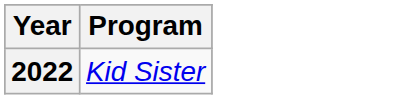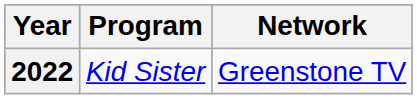 <table class="wikitable plainrowheaders">
 <tr>
 <th>Year</th>
 <th>Program</th>
+<th>Network</th>
 </tr>
 <tr>
 <th scope="row">2022</th>
 <td><em><a href='#'>Kid Sister</a></em></td>
+<td><a href='#'>Greenstone TV</a></td>
 </tr>
 </table>
